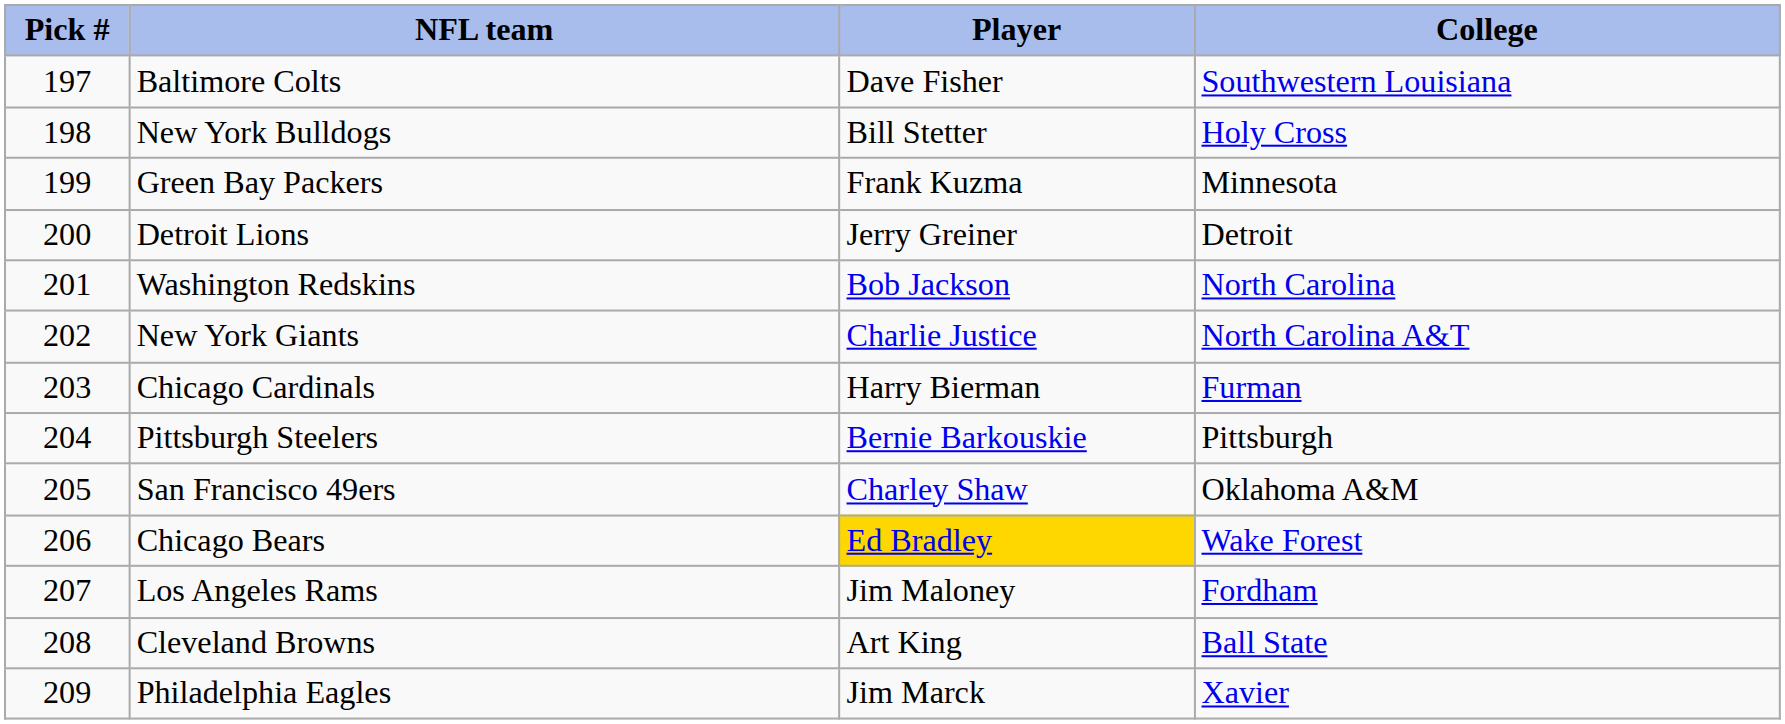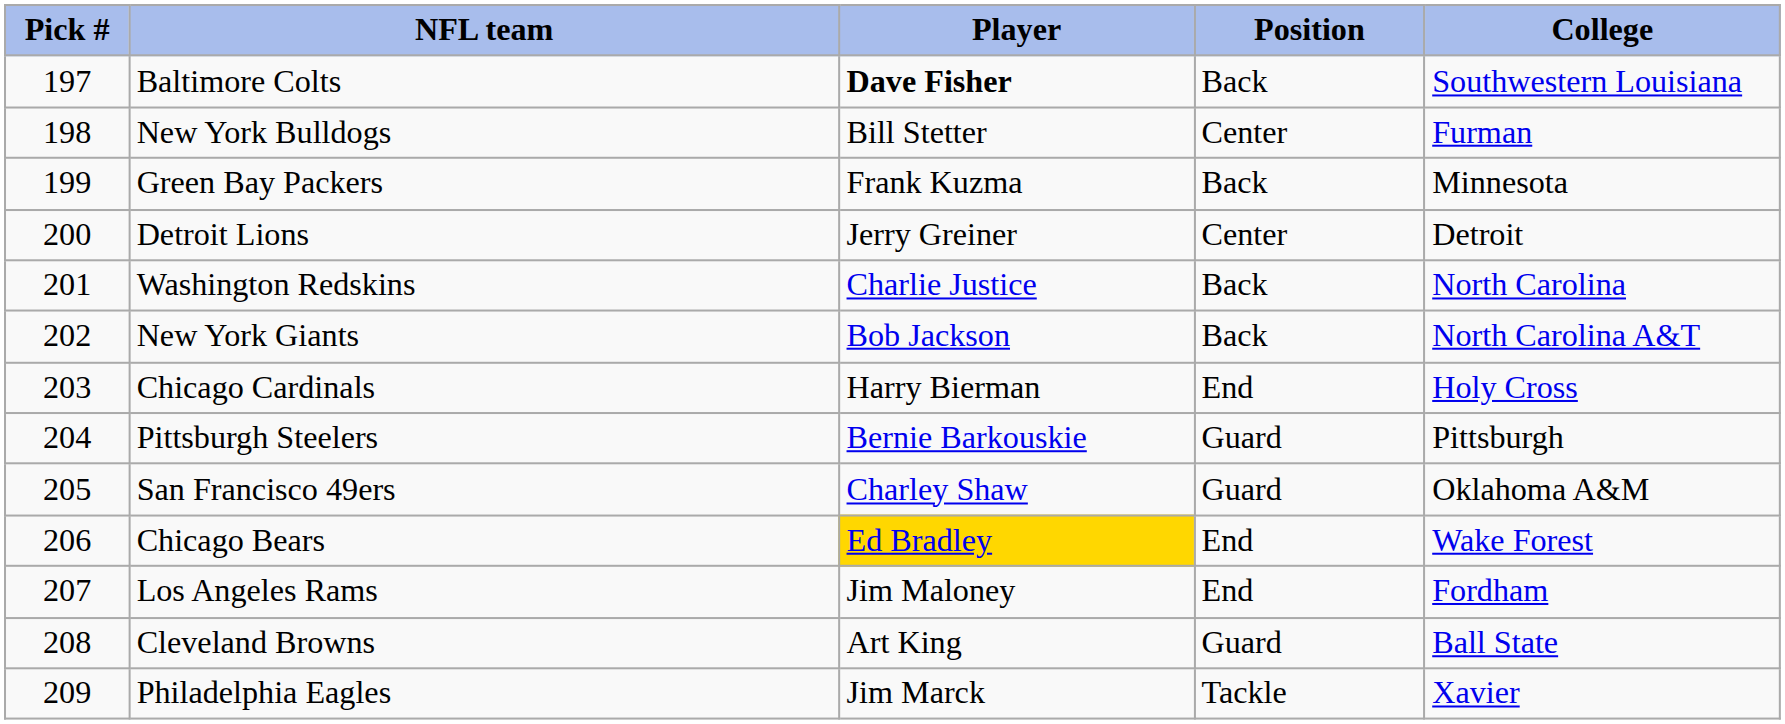 <table class="wikitable sortable sortable" style="width: 100%">
 <tr>
 <th style="background:#A8BDEC;" width=7%>Pick #</th>
 <th width=40% style="background:#A8BDEC;">NFL team</th>
 <th width=20% style="background:#A8BDEC;">Player</th>
+<th width=13% style="background:#A8BDEC;">Position</th>
 <th style="background:#A8BDEC;">College</th>
 </tr>
 <tr>
 <td align=center>197</td>
 <td>Baltimore Colts</td>
-<td>Dave Fisher</td>
+<td><strong>Dave Fisher</strong></td>
+<td>Back</td>
 <td><a href='#'>Southwestern Louisiana</a></td>
 </tr>
 <tr>
 <td align=center>198</td>
 <td>New York Bulldogs</td>
 <td>Bill Stetter</td>
-<td><a href='#'>Holy Cross</a></td>
+<td>Center</td>
+<td><a href='#'>Furman</a></td>
 </tr>
 <tr>
 <td align=center>199</td>
 <td>Green Bay Packers</td>
 <td>Frank Kuzma</td>
+<td>Back</td>
 <td>Minnesota</td>
 </tr>
 <tr>
 <td align=center>200</td>
 <td>Detroit Lions</td>
 <td>Jerry Greiner</td>
+<td>Center</td>
 <td>Detroit</td>
 </tr>
 <tr>
 <td align=center>201</td>
 <td>Washington Redskins</td>
-<td><a href='#'>Bob Jackson</a></td>
+<td><a href='#'>Charlie Justice</a></td>
+<td>Back</td>
 <td><a href='#'>North Carolina</a></td>
 </tr>
 <tr>
 <td align=center>202</td>
 <td>New York Giants</td>
-<td><a href='#'>Charlie Justice</a></td>
+<td><a href='#'>Bob Jackson</a></td>
+<td>Back</td>
 <td><a href='#'>North Carolina A&T</a></td>
 </tr>
 <tr>
 <td align=center>203</td>
 <td>Chicago Cardinals</td>
 <td>Harry Bierman</td>
-<td><a href='#'>Furman</a></td>
+<td>End</td>
+<td><a href='#'>Holy Cross</a></td>
 </tr>
 <tr>
 <td align=center>204</td>
 <td>Pittsburgh Steelers</td>
 <td><a href='#'>Bernie Barkouskie</a></td>
+<td>Guard</td>
 <td>Pittsburgh</td>
 </tr>
 <tr>
 <td align=center>205</td>
 <td>San Francisco 49ers</td>
 <td><a href='#'>Charley Shaw</a></td>
+<td>Guard</td>
 <td>Oklahoma A&M</td>
 </tr>
 <tr>
 <td align=center>206</td>
 <td>Chicago Bears</td>
 <td style="background: gold;"><a href='#'>Ed Bradley</a></td>
+<td>End</td>
 <td><a href='#'>Wake Forest</a></td>
 </tr>
 <tr>
 <td align=center>207</td>
 <td>Los Angeles Rams</td>
 <td>Jim Maloney</td>
+<td>End</td>
 <td><a href='#'>Fordham</a></td>
 </tr>
 <tr>
 <td align=center>208</td>
 <td>Cleveland Browns</td>
 <td>Art King</td>
+<td>Guard</td>
 <td><a href='#'>Ball State</a></td>
 </tr>
 <tr>
 <td align=center>209</td>
 <td>Philadelphia Eagles</td>
 <td>Jim Marck</td>
+<td>Tackle</td>
 <td><a href='#'>Xavier</a></td>
 </tr>
 </table>
